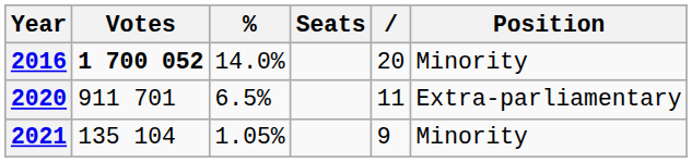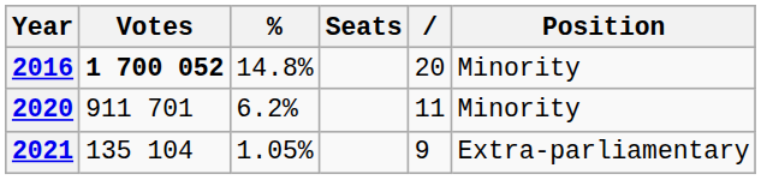 <table class="wikitable">
 <tr>
 <th>Year</th>
 <th>Votes</th>
 <th>%</th>
 <th>Seats</th>
 <th>/</th>
 <th>Position</th>
 </tr>
 <tr>
 <th><a href='#'>2016</a></th>
 <td><strong>1 700 052</strong></td>
-<td>14.0%</td>
+<td>14.8%</td>
 <td></td>
 <td> 20</td>
 <td>Minority</td>
 </tr>
 <tr>
 <th><a href='#'>2020</a></th>
 <td>911 701</td>
-<td>6.5%</td>
+<td>6.2%</td>
 <td></td>
 <td> 11</td>
-<td>Extra-parliamentary</td>
+<td>Minority</td>
 </tr>
 <tr>
 <th><a href='#'>2021</a></th>
 <td>135 104</td>
 <td>1.05%</td>
 <td></td>
 <td> 9</td>
-<td>Minority</td>
+<td>Extra-parliamentary</td>
 </tr>
 </table>
